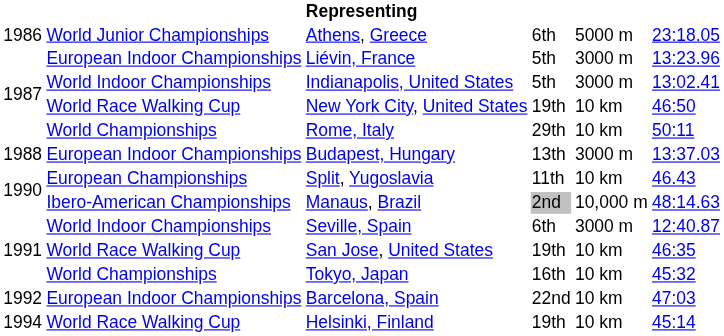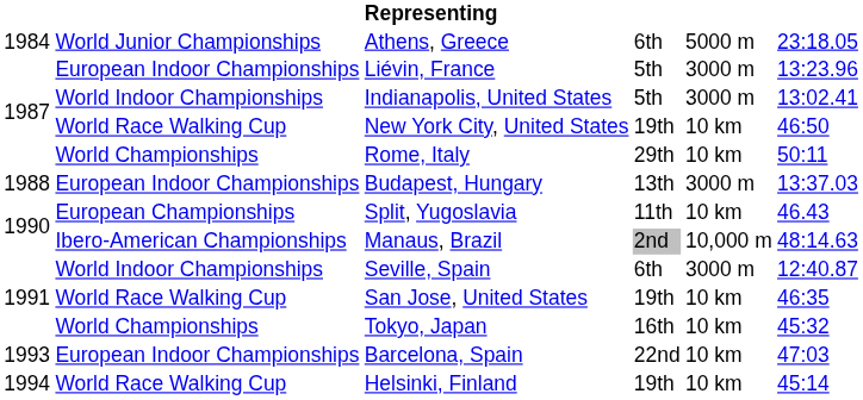 <table>
 <tr>
 <th colspan="6">Representing </th>
 </tr>
 <tr>
-<td>1986</td>
+<td>1984</td>
 <td><a href='#'>World Junior Championships</a></td>
 <td><a href='#'>Athens</a>, <a href='#'>Greece</a></td>
 <td>6th</td>
 <td>5000 m</td>
 <td><a href='#'>23:18.05</a></td>
 </tr>
 <tr>
 <td rowspan=4>1987</td>
 <td><a href='#'>European Indoor Championships</a></td>
 <td><a href='#'>Liévin, France</a></td>
 <td>5th</td>
 <td>3000 m</td>
 <td><a href='#'>13:23.96</a></td>
 </tr>
 <tr>
 <td><a href='#'>World Indoor Championships</a></td>
 <td><a href='#'>Indianapolis, United States</a></td>
 <td>5th</td>
 <td>3000 m</td>
 <td><a href='#'>13:02.41</a></td>
 </tr>
 <tr>
 <td><a href='#'>World Race Walking Cup</a></td>
 <td><a href='#'>New York City</a>, <a href='#'>United States</a></td>
 <td>19th</td>
 <td>10 km</td>
 <td><a href='#'>46:50</a></td>
 </tr>
 <tr>
 <td><a href='#'>World Championships</a></td>
 <td><a href='#'>Rome, Italy</a></td>
 <td>29th</td>
 <td>10 km</td>
 <td><a href='#'>50:11</a></td>
 </tr>
 <tr>
 <td>1988</td>
 <td><a href='#'>European Indoor Championships</a></td>
 <td><a href='#'>Budapest, Hungary</a></td>
 <td>13th</td>
 <td>3000 m</td>
 <td><a href='#'>13:37.03</a></td>
 </tr>
 <tr>
 <td rowspan=2>1990</td>
 <td><a href='#'>European Championships</a></td>
 <td><a href='#'>Split</a>, <a href='#'>Yugoslavia</a></td>
 <td>11th</td>
 <td>10 km</td>
 <td><a href='#'>46.43</a></td>
 </tr>
 <tr>
 <td><a href='#'>Ibero-American Championships</a></td>
 <td><a href='#'>Manaus</a>, <a href='#'>Brazil</a></td>
 <td bgcolor=silver>2nd</td>
 <td>10,000 m</td>
 <td><a href='#'>48:14.63</a></td>
 </tr>
 <tr>
 <td rowspan=3>1991</td>
 <td><a href='#'>World Indoor Championships</a></td>
 <td><a href='#'>Seville, Spain</a></td>
 <td>6th</td>
 <td>3000 m</td>
 <td><a href='#'>12:40.87</a></td>
 </tr>
 <tr>
 <td><a href='#'>World Race Walking Cup</a></td>
 <td><a href='#'>San Jose</a>, <a href='#'>United States</a></td>
 <td>19th</td>
 <td>10 km</td>
 <td><a href='#'>46:35</a></td>
 </tr>
 <tr>
 <td><a href='#'>World Championships</a></td>
 <td><a href='#'>Tokyo, Japan</a></td>
 <td>16th</td>
 <td>10 km</td>
 <td><a href='#'>45:32</a></td>
 </tr>
 <tr>
-<td>1992</td>
+<td>1993</td>
 <td><a href='#'>European Indoor Championships</a></td>
 <td><a href='#'>Barcelona, Spain</a></td>
 <td>22nd</td>
 <td>10 km</td>
 <td><a href='#'>47:03</a></td>
 </tr>
 <tr>
 <td>1994</td>
 <td><a href='#'>World Race Walking Cup</a></td>
 <td><a href='#'>Helsinki, Finland</a></td>
 <td>19th</td>
 <td>10 km</td>
 <td><a href='#'>45:14</a></td>
 </tr>
 </table>
